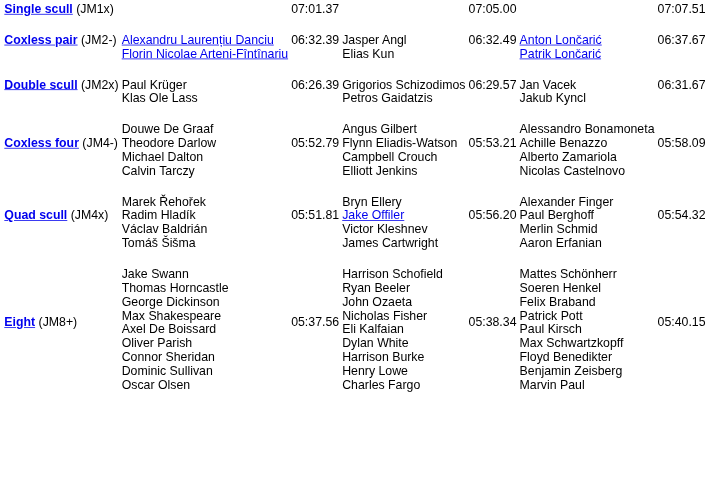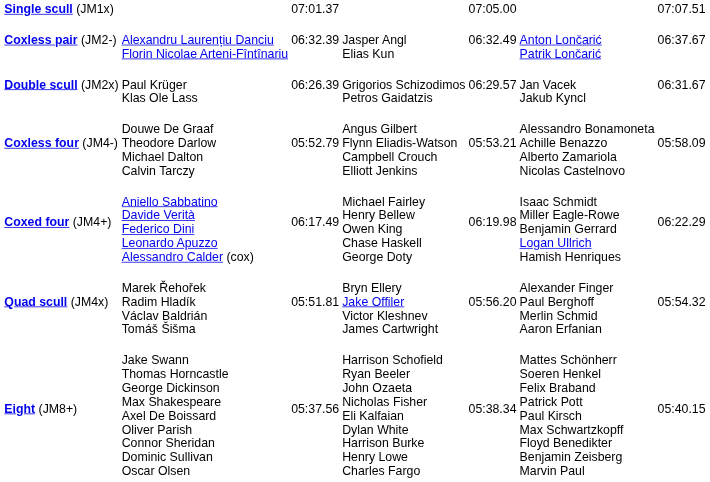 <table>
 <tr>
 <td><strong><a href='#'>Single scull</a></strong> (JM1x)</td>
 <td></td>
 <td>07:01.37</td>
 <td></td>
 <td>07:05.00</td>
 <td></td>
 <td>07:07.51</td>
 </tr>
 <tr>
 <td><strong><a href='#'>Coxless pair</a></strong> (JM2-)</td>
 <td><br><a href='#'>Alexandru Laurențiu Danciu</a><br><a href='#'>Florin Nicolae Arteni-Fîntînariu</a></td>
 <td>06:32.39</td>
 <td><br>Jasper Angl<br>Elias Kun</td>
 <td>06:32.49</td>
 <td><br><a href='#'>Anton Lončarić</a><br><a href='#'>Patrik Lončarić</a></td>
 <td>06:37.67</td>
 </tr>
 <tr>
 <td><strong><a href='#'>Double scull</a></strong> (JM2x)</td>
 <td><br>Paul Krüger<br>Klas Ole Lass</td>
 <td>06:26.39</td>
 <td><br>Grigorios Schizodimos<br>Petros Gaidatzis</td>
 <td>06:29.57</td>
 <td><br>Jan Vacek<br>Jakub Kyncl</td>
 <td>06:31.67</td>
 </tr>
 <tr>
 <td><strong><a href='#'>Coxless four</a></strong> (JM4-)</td>
 <td><br>Douwe De Graaf<br>Theodore Darlow<br>Michael Dalton<br>Calvin Tarczy</td>
 <td>05:52.79</td>
 <td><br>Angus Gilbert<br>Flynn Eliadis-Watson<br>Campbell Crouch<br>Elliott Jenkins</td>
 <td>05:53.21</td>
 <td><br>Alessandro Bonamoneta<br>Achille Benazzo<br>Alberto Zamariola<br>Nicolas Castelnovo</td>
 <td>05:58.09</td>
 </tr>
 <tr>
+<td><strong><a href='#'>Coxed four</a></strong> (JM4+)</td>
+<td><br><a href='#'>Aniello Sabbatino</a><br><a href='#'>Davide Verità</a><br><a href='#'>Federico Dini</a><br><a href='#'>Leonardo Apuzzo</a><br><a href='#'>Alessandro Calder</a> (cox)</td>
+<td>06:17.49</td>
+<td><br>Michael Fairley<br>Henry Bellew<br>Owen King<br>Chase Haskell<br>George Doty</td>
+<td>06:19.98</td>
+<td><br>Isaac Schmidt<br>Miller Eagle-Rowe<br>Benjamin Gerrard<br><a href='#'>Logan Ullrich</a><br>Hamish Henriques</td>
+<td>06:22.29</td>
+</tr>
+<tr>
 <td><strong><a href='#'>Quad scull</a></strong> (JM4x)</td>
 <td><br>Marek Řehořek<br>Radim Hladík<br>Václav Baldrián<br>Tomáš Šišma</td>
 <td>05:51.81</td>
 <td><br>Bryn Ellery<br><a href='#'>Jake Offiler</a><br>Victor Kleshnev<br>James Cartwright</td>
 <td>05:56.20</td>
 <td><br>Alexander Finger<br>Paul Berghoff<br>Merlin Schmid<br>Aaron Erfanian</td>
 <td>05:54.32</td>
 </tr>
 <tr>
 <td><strong><a href='#'>Eight</a></strong> (JM8+)</td>
 <td><br>Jake Swann<br>Thomas Horncastle<br>George Dickinson<br>Max Shakespeare<br>Axel De Boissard<br>Oliver Parish<br>Connor Sheridan<br>Dominic Sullivan<br>Oscar Olsen</td>
 <td>05:37.56</td>
 <td><br>Harrison Schofield<br>Ryan Beeler<br>John Ozaeta<br>Nicholas Fisher<br>Eli Kalfaian<br>Dylan White<br>Harrison Burke<br>Henry Lowe<br>Charles Fargo</td>
 <td>05:38.34</td>
 <td><br>Mattes Schönherr<br>Soeren Henkel<br>Felix Braband<br>Patrick Pott<br>Paul Kirsch<br>Max Schwartzkopff<br>Floyd Benedikter<br>Benjamin Zeisberg<br>Marvin Paul</td>
 <td>05:40.15</td>
 </tr>
 </table>
